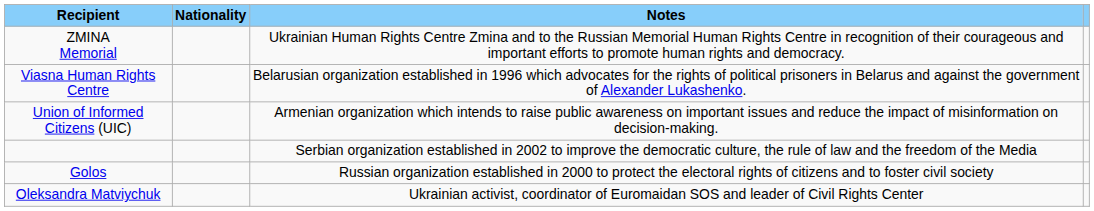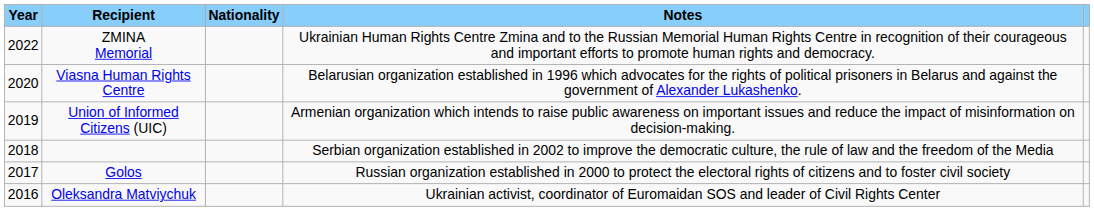 <table class="wikitable sortable plainrowheaders" style="text-align:center">
 <tr>
+<th scope="col" style="background:#87CEFA;">Year</th>
 <th scope="col" style="background:#87CEFA;">Recipient</th>
 <th scope="col" style="background:#87CEFA;">Nationality</th>
 <th scope="col" class=unsortable style="background:#87CEFA;">Notes</th>
 <th scope="col" class=unsortable style="background:#87CEFA;"></th>
 </tr>
 <tr>
+<td>2022</td>
 <td>ZMINA <br> <a href='#'>Memorial</a></td>
 <td> <br> </td>
 <td>Ukrainian Human Rights Centre Zmina and to the Russian Memorial Human Rights Centre in recognition of their courageous and important efforts to promote human rights and democracy.</td>
 <td></td>
 </tr>
 <tr>
+<td>2020</td>
 <td><a href='#'>Viasna Human Rights Centre</a></td>
 <td></td>
 <td>Belarusian organization established in 1996 which advocates for the rights of political prisoners in Belarus and against the government of <a href='#'>Alexander Lukashenko</a>.</td>
 <td></td>
 </tr>
 <tr>
+<td>2019</td>
 <td><a href='#'>Union of Informed Citizens</a> (UIC)</td>
 <td></td>
 <td>Armenian organization which intends to raise public awareness on important issues and reduce the impact of misinformation on decision-making.</td>
 <td></td>
 </tr>
 <tr>
+<td>2018</td>
 <td></td>
 <td></td>
 <td>Serbian organization established in 2002 to improve the democratic culture, the rule of law and the freedom of the Media</td>
 <td></td>
 </tr>
 <tr>
+<td>2017</td>
 <td><a href='#'>Golos</a></td>
 <td></td>
 <td>Russian organization established in 2000 to protect the electoral rights of citizens and to foster civil society</td>
 <td></td>
 </tr>
 <tr>
+<td>2016</td>
 <td><a href='#'>Oleksandra Matviychuk</a></td>
 <td></td>
 <td>Ukrainian activist, coordinator of Euromaidan SOS and leader of Civil Rights Center</td>
 <td></td>
 </tr>
 </table>
